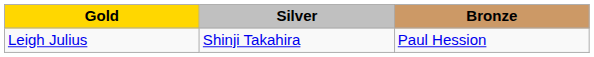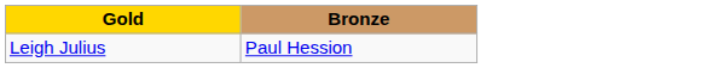 <table class="wikitable" style="text-align:left">
 <tr align="center">
 <td width=200 bgcolor=gold><strong>Gold</strong></td>
-<td width=200 bgcolor=silver><strong>Silver</strong></td>
 <td width=200 bgcolor=CC9966><strong>Bronze</strong></td>
 </tr>
 <tr>
 <td><a href='#'>Leigh Julius</a><br><em></em></td>
-<td><a href='#'>Shinji Takahira</a><br><em></em></td>
 <td><a href='#'>Paul Hession</a><br><em></em></td>
 </tr>
 </table>
